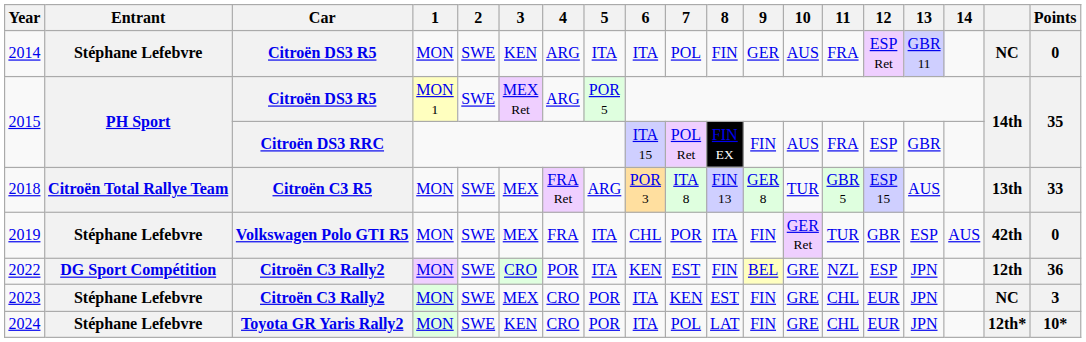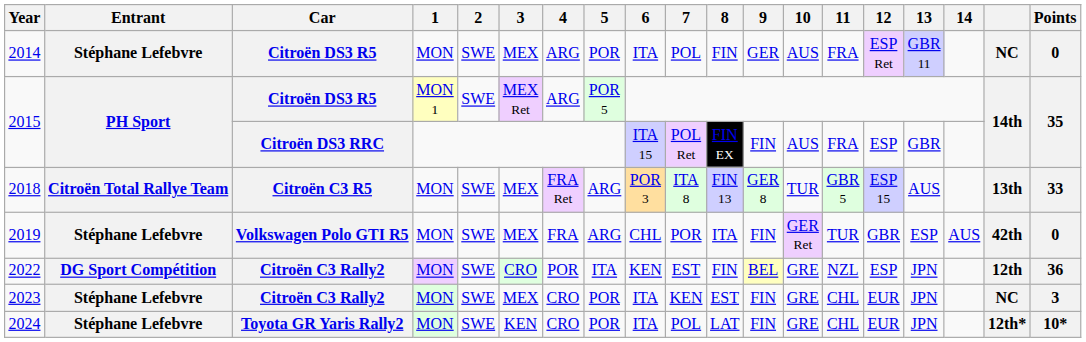 <table class="wikitable" border="1" style="text-align:center; font-size:85%;">
 <tr>
 <th>Year</th>
 <th>Entrant</th>
 <th>Car</th>
 <th>1</th>
 <th>2</th>
 <th>3</th>
 <th>4</th>
 <th>5</th>
 <th>6</th>
 <th>7</th>
 <th>8</th>
 <th>9</th>
 <th>10</th>
 <th>11</th>
 <th>12</th>
 <th>13</th>
 <th>14</th>
 <th></th>
 <th>Points</th>
 </tr>
 <tr>
 <td><a href='#'>2014</a></td>
 <th nowrap>Stéphane Lefebvre</th>
 <th nowrap><a href='#'>Citroën DS3 R5</a></th>
 <td><a href='#'>MON</a></td>
 <td><a href='#'>SWE</a></td>
-<td><a href='#'>KEN</a></td>
+<td><a href='#'>MEX</a></td>
 <td><a href='#'>ARG</a></td>
-<td><a href='#'>ITA</a></td>
+<td><a href='#'>POR</a></td>
 <td><a href='#'>ITA</a></td>
 <td><a href='#'>POL</a></td>
 <td><a href='#'>FIN</a></td>
 <td><a href='#'>GER</a></td>
 <td><a href='#'>AUS</a></td>
 <td><a href='#'>FRA</a></td>
 <td style="background:#EFCFFF;"><a href='#'>ESP</a><br><small>Ret</small></td>
 <td style="background:#CFCFFF;"><a href='#'>GBR</a><br><small>11</small></td>
 <td></td>
 <th>NC</th>
 <th>0</th>
 </tr>
 <tr>
 <td rowspan=2><a href='#'>2015</a></td>
 <th rowspan=2 nowrap><a href='#'>PH Sport</a></th>
 <th nowrap><a href='#'>Citroën DS3 R5</a></th>
 <td style="background:#ffffbf;"><a href='#'>MON</a><br><small>1</small></td>
 <td><a href='#'>SWE</a></td>
 <td style="background:#efcfff;"><a href='#'>MEX</a><br><small>Ret</small></td>
 <td><a href='#'>ARG</a></td>
 <td style="background:#DFFFDF;"><a href='#'>POR</a><br><small>5</small></td>
 <td colspan=9></td>
 <th rowspan=2>14th</th>
 <th rowspan=2>35</th>
 </tr>
 <tr>
 <th nowrap><a href='#'>Citroën DS3 RRC</a></th>
 <td colspan=5></td>
 <td style="background:#cfcfff;"><a href='#'>ITA</a><br><small>15</small></td>
 <td style="background:#efcfff;"><a href='#'>POL</a><br><small>Ret</small></td>
 <td style="background:#000000; color:white"><a href='#'><span>FIN</span></a><br><small>EX</small></td>
 <td><a href='#'>FIN</a></td>
 <td><a href='#'>AUS</a></td>
 <td><a href='#'>FRA</a></td>
 <td><a href='#'>ESP</a></td>
 <td><a href='#'>GBR</a></td>
 <td></td>
 </tr>
 <tr>
 <td><a href='#'>2018</a></td>
 <th nowrap><a href='#'>Citroën Total Rallye Team</a></th>
 <th nowrap><a href='#'>Citroën C3 R5</a></th>
 <td><a href='#'>MON</a></td>
 <td><a href='#'>SWE</a></td>
 <td><a href='#'>MEX</a></td>
 <td style="background:#EFCFFF;"><a href='#'>FRA</a><br><small>Ret</small></td>
 <td><a href='#'>ARG</a></td>
 <td style="background:#ffdf9f"><a href='#'>POR</a><br><small>3</small></td>
 <td style="background:#DFFFDF;"><a href='#'>ITA</a><br><small>8</small></td>
 <td style="background:#CFCFFF;"><a href='#'>FIN</a><br><small>13</small></td>
 <td style="background:#DFFFDF;"><a href='#'>GER</a><br><small>8</small></td>
 <td><a href='#'>TUR</a></td>
 <td style="background:#DFFFDF;"><a href='#'>GBR</a><br><small>5</small></td>
 <td style="background:#CFCFFF;"><a href='#'>ESP</a><br><small>15</small></td>
 <td><a href='#'>AUS</a></td>
 <td></td>
 <th>13th</th>
 <th>33</th>
 </tr>
 <tr>
 <td><a href='#'>2019</a></td>
 <th nowrap>Stéphane Lefebvre</th>
 <th nowrap><a href='#'>Volkswagen Polo GTI R5</a></th>
 <td><a href='#'>MON</a></td>
 <td><a href='#'>SWE</a></td>
 <td><a href='#'>MEX</a></td>
 <td><a href='#'>FRA</a></td>
-<td><a href='#'>ITA</a></td>
+<td><a href='#'>ARG</a></td>
 <td><a href='#'>CHL</a></td>
 <td><a href='#'>POR</a></td>
 <td><a href='#'>ITA</a></td>
 <td><a href='#'>FIN</a></td>
 <td style="background:#EFCFFF;"><a href='#'>GER</a><br><small>Ret</small></td>
 <td><a href='#'>TUR</a></td>
 <td><a href='#'>GBR</a></td>
 <td><a href='#'>ESP</a></td>
 <td><a href='#'>AUS</a><br></td>
 <th>42th</th>
 <th>0</th>
 </tr>
 <tr>
 <td><a href='#'>2022</a></td>
 <th nowrap><a href='#'>DG Sport Compétition</a></th>
 <th nowrap><a href='#'>Citroën C3 Rally2</a></th>
 <td style="background:#EFCFFF;"><a href='#'>MON</a><br></td>
 <td><a href='#'>SWE</a></td>
 <td style="background:#DFFFDF;"><a href='#'>CRO</a><br></td>
 <td><a href='#'>POR</a><br></td>
 <td><a href='#'>ITA</a></td>
 <td><a href='#'>KEN</a></td>
 <td><a href='#'>EST</a></td>
 <td><a href='#'>FIN</a></td>
 <td style="background:#ffffbf;"><a href='#'>BEL</a><br></td>
 <td><a href='#'>GRE</a></td>
 <td><a href='#'>NZL</a></td>
 <td><a href='#'>ESP</a></td>
 <td><a href='#'>JPN</a></td>
 <td></td>
 <th>12th</th>
 <th>36</th>
 </tr>
 <tr>
 <td><a href='#'>2023</a></td>
 <th nowrap>Stéphane Lefebvre</th>
 <th nowrap><a href='#'>Citroën C3 Rally2</a></th>
 <td style="background:#DFFFDF;"><a href='#'>MON</a><br></td>
 <td><a href='#'>SWE</a></td>
 <td><a href='#'>MEX</a></td>
 <td><a href='#'>CRO</a></td>
 <td><a href='#'>POR</a></td>
 <td><a href='#'>ITA</a></td>
 <td><a href='#'>KEN</a></td>
 <td><a href='#'>EST</a></td>
 <td><a href='#'>FIN</a></td>
 <td><a href='#'>GRE</a></td>
 <td><a href='#'>CHL</a></td>
 <td><a href='#'>EUR</a></td>
 <td><a href='#'>JPN</a></td>
 <td></td>
 <th>NC</th>
 <th>3</th>
 </tr>
 <tr>
 <td><a href='#'>2024</a></td>
 <th nowrap>Stéphane Lefebvre</th>
 <th nowrap><a href='#'>Toyota GR Yaris Rally2</a></th>
 <td style="background:#DFFFDF;"><a href='#'>MON</a><br></td>
 <td><a href='#'>SWE</a></td>
 <td><a href='#'>KEN</a></td>
 <td><a href='#'>CRO</a></td>
 <td><a href='#'>POR</a></td>
 <td><a href='#'>ITA</a></td>
 <td><a href='#'>POL</a></td>
 <td><a href='#'>LAT</a></td>
 <td><a href='#'>FIN</a></td>
 <td><a href='#'>GRE</a></td>
 <td><a href='#'>CHL</a></td>
 <td><a href='#'>EUR</a></td>
 <td><a href='#'>JPN</a></td>
 <td></td>
 <th>12th*</th>
 <th>10*</th>
 </tr>
 </table>
